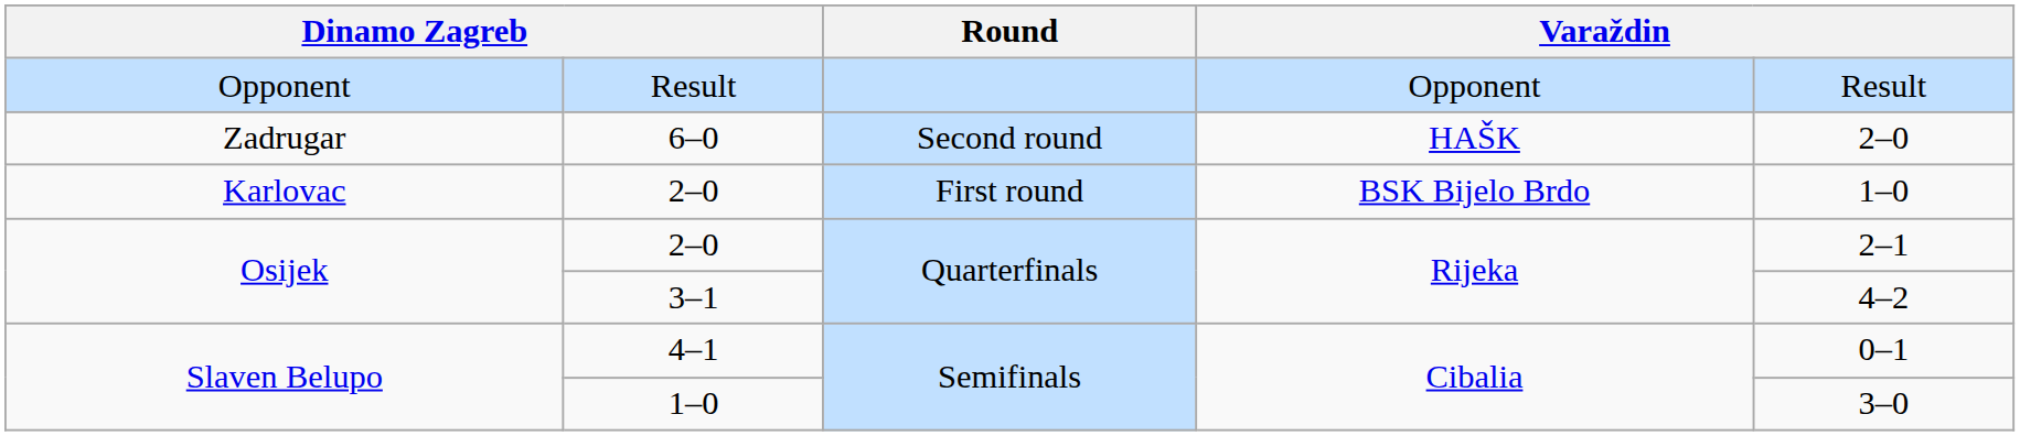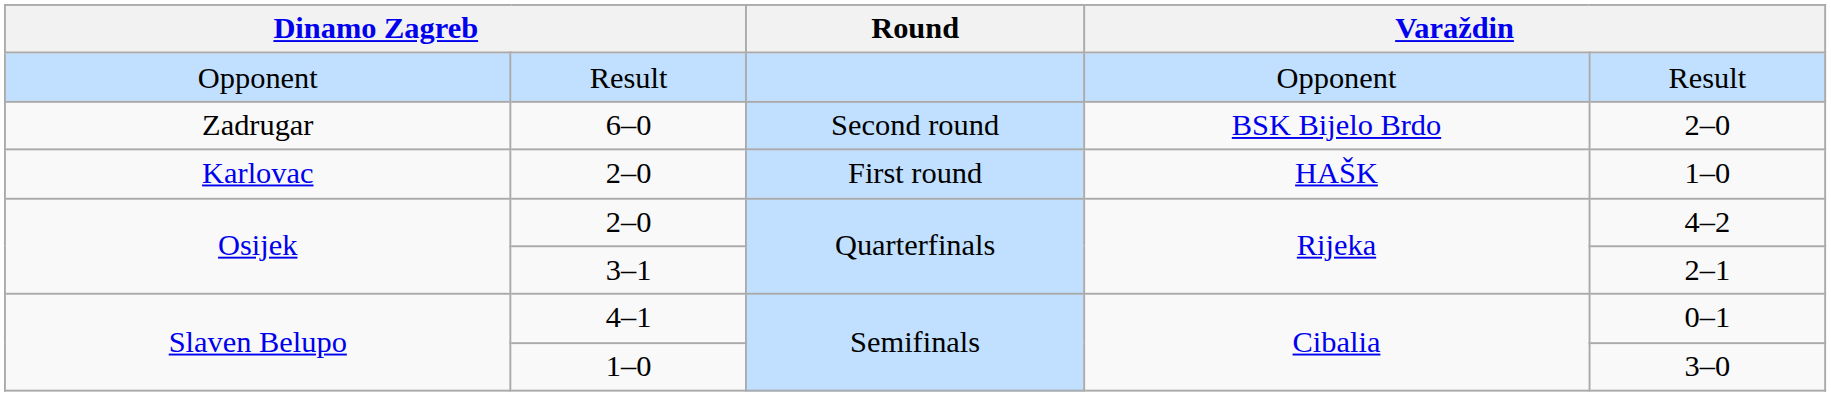 <table class="wikitable" style="text-align: center;">
 <tr>
 <th colspan=2><a href='#'>Dinamo Zagreb</a></th>
 <th>Round</th>
 <th colspan=2><a href='#'>Varaždin</a></th>
 </tr>
 <tr bgcolor=#c1e0ff>
 <td width=15%>Opponent</td>
 <td width=7%>Result</td>
 <td width=10%></td>
 <td width=15%>Opponent</td>
 <td width=7%>Result</td>
 </tr>
 <tr>
 <td rowspan=1 align=center>Zadrugar</td>
 <td>6–0</td>
 <td rowspan=1 bgcolor=#c1e0ff>Second round</td>
-<td rowspan=1 align=center><a href='#'>HAŠK</a></td>
+<td rowspan=1 align=center><a href='#'>BSK Bijelo Brdo</a></td>
 <td>2–0</td>
 </tr>
 <tr>
 <td rowspan=1 align=center><a href='#'>Karlovac</a></td>
 <td>2–0</td>
 <td rowspan=1 bgcolor=#c1e0ff>First round</td>
-<td rowspan=1 align=center><a href='#'>BSK Bijelo Brdo</a></td>
+<td rowspan=1 align=center><a href='#'>HAŠK</a></td>
 <td>1–0</td>
 </tr>
 <tr>
 <td rowspan=2 align=center><a href='#'>Osijek</a></td>
 <td>2–0</td>
 <td rowspan=2 bgcolor=#c1e0ff>Quarterfinals</td>
 <td rowspan=2 align=center><a href='#'>Rijeka</a></td>
-<td>2–1</td>
+<td>4–2</td>
 </tr>
 <tr>
 <td>3–1</td>
-<td>4–2</td>
+<td>2–1</td>
 </tr>
 <tr>
 <td rowspan=2 align=center><a href='#'>Slaven Belupo</a></td>
 <td>4–1</td>
 <td rowspan=2 bgcolor=#c1e0ff>Semifinals</td>
 <td rowspan=2 align=center><a href='#'>Cibalia</a></td>
 <td>0–1</td>
 </tr>
 <tr>
 <td>1–0</td>
 <td>3–0</td>
 </tr>
 </table>
